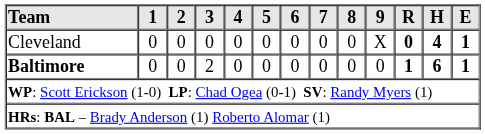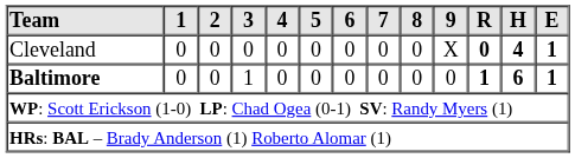 <table border=1 cellspacing=0 width=425 style="margin-left:3em;">
 <tr style="text-align:center; background-color:#e6e6e6;">
 <th align=left width=28%>Team</th>
 <th width=6%>1</th>
 <th width=6%>2</th>
 <th width=6%>3</th>
 <th width=6%>4</th>
 <th width=6%>5</th>
 <th width=6%>6</th>
 <th width=6%>7</th>
 <th width=6%>8</th>
 <th width=6%>9</th>
 <th width=6%>R</th>
 <th width=6%>H</th>
 <th width=6%>E</th>
 </tr>
 <tr style="text-align:center;">
 <td align=left>Cleveland</td>
 <td>0</td>
 <td>0</td>
 <td>0</td>
 <td>0</td>
 <td>0</td>
 <td>0</td>
 <td>0</td>
 <td>0</td>
 <td>X</td>
 <td><strong>0</strong></td>
 <td><strong>4</strong></td>
 <td><strong>1</strong></td>
 </tr>
 <tr style="text-align:center;">
 <td align=left><strong>Baltimore</strong></td>
 <td>0</td>
 <td>0</td>
-<td>2</td>
+<td>1</td>
 <td>0</td>
 <td>0</td>
 <td>0</td>
 <td>0</td>
 <td>0</td>
 <td>0</td>
 <td><strong>1</strong></td>
 <td><strong>6</strong></td>
 <td><strong>1</strong></td>
 </tr>
 <tr style="text-align:left;">
 <td colspan=13><small><strong>WP</strong>: <a href='#'>Scott Erickson</a> (1-0)  <strong>LP</strong>: <a href='#'>Chad Ogea</a> (0-1)  <strong>SV</strong>: <a href='#'>Randy Myers</a> (1)</small></td>
 </tr>
 <tr style="text-align:left;">
 <td colspan=13><small><strong>HRs</strong>: <strong>BAL</strong> – <a href='#'>Brady Anderson</a> (1) <a href='#'>Roberto Alomar</a> (1)</small></td>
 </tr>
 </table>
